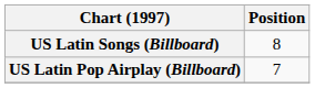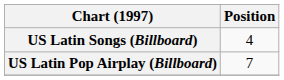 <table class="wikitable plainrowheaders sortable" style="text-align:center;">
 <tr>
 <th scope="col">Chart (1997)</th>
 <th scope="col">Position</th>
 </tr>
 <tr>
 <th scope="row">US Latin Songs (<em>Billboard</em>)</th>
-<td>8</td>
+<td>4</td>
 </tr>
 <tr>
 <th scope="row">US Latin Pop Airplay (<em>Billboard</em>)</th>
 <td>7</td>
 </tr>
 <tr>
 </tr>
 </table>
